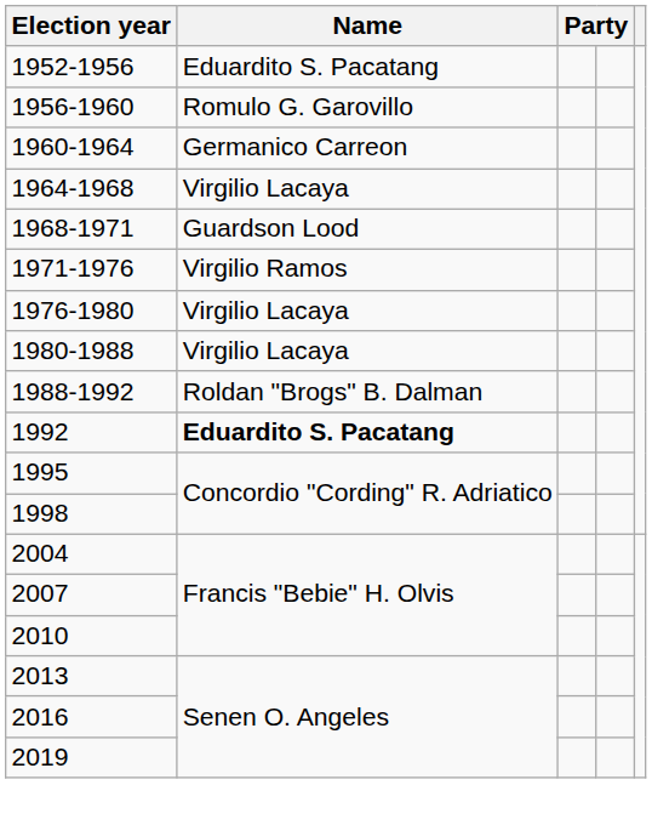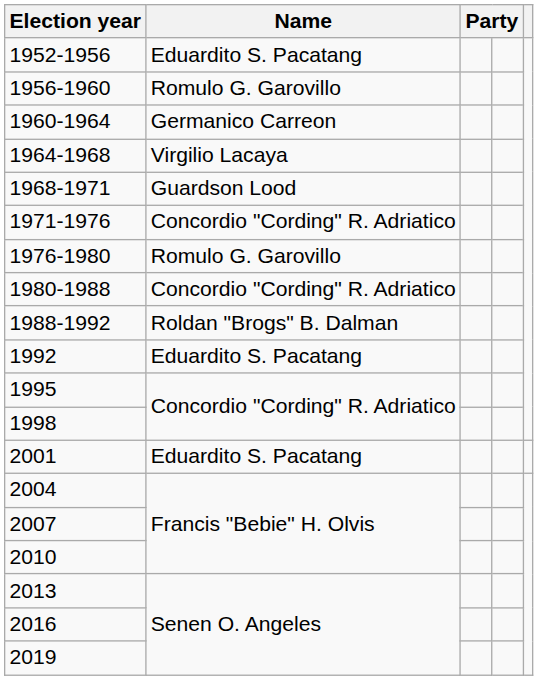 <table class="wikitable">
 <tr>
 <th>Election year</th>
 <th>Name</th>
 <th colspan="2">Party</th>
 <th></th>
 </tr>
 <tr>
 <td>1952-1956</td>
 <td>Eduardito S. Pacatang</td>
 <td></td>
 <td></td>
 <td rowspan="12"></td>
 </tr>
 <tr>
 <td>1956-1960</td>
 <td>Romulo G. Garovillo</td>
 <td></td>
 <td></td>
 </tr>
 <tr>
 <td>1960-1964</td>
 <td>Germanico Carreon</td>
 <td></td>
 <td></td>
 </tr>
 <tr>
 <td>1964-1968</td>
 <td>Virgilio Lacaya</td>
 <td></td>
 <td></td>
 </tr>
 <tr>
 <td>1968-1971</td>
 <td>Guardson Lood</td>
 <td></td>
 <td></td>
 </tr>
 <tr>
 <td>1971-1976</td>
-<td>Virgilio Ramos</td>
+<td>Concordio "Cording" R. Adriatico</td>
 <td></td>
 <td></td>
 </tr>
 <tr>
 <td>1976-1980</td>
-<td>Virgilio Lacaya</td>
+<td>Romulo G. Garovillo</td>
 <td></td>
 <td></td>
 </tr>
 <tr>
 <td>1980-1988</td>
-<td>Virgilio Lacaya</td>
+<td>Concordio "Cording" R. Adriatico</td>
 <td></td>
 <td></td>
 </tr>
 <tr>
 <td>1988-1992</td>
 <td>Roldan "Brogs" B. Dalman</td>
 <td></td>
 <td></td>
 </tr>
 <tr>
 <td>1992</td>
-<td><strong>Eduardito S. Pacatang</strong></td>
+<td>Eduardito S. Pacatang</td>
 <td></td>
 <td></td>
 </tr>
 <tr>
 <td>1995</td>
 <td rowspan="2">Concordio "Cording" R. Adriatico</td>
 <td></td>
 <td></td>
 </tr>
 <tr>
 <td>1998</td>
+<td></td>
+<td></td>
+</tr>
+<tr>
+<td>2001</td>
+<td>Eduardito S. Pacatang</td>
+<td></td>
 <td></td>
 <td></td>
 </tr>
 <tr>
 <td>2004</td>
 <td rowspan="3">Francis "Bebie" H. Olvis</td>
 <td></td>
 <td></td>
 </tr>
 <tr>
 <td>2007</td>
 <td></td>
 <td></td>
 </tr>
 <tr>
 <td>2010</td>
 <td></td>
 <td></td>
 </tr>
 <tr>
 <td>2013</td>
 <td rowspan="3">Senen O. Angeles</td>
 <td></td>
 <td></td>
 </tr>
 <tr>
 <td>2016</td>
 <td></td>
 <td></td>
 </tr>
 <tr>
 <td>2019</td>
 <td></td>
 <td></td>
 </tr>
 </table>
